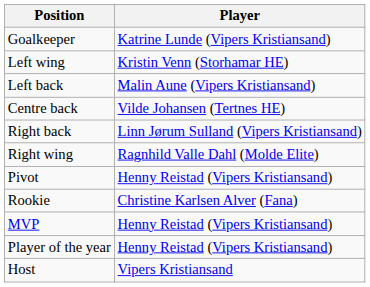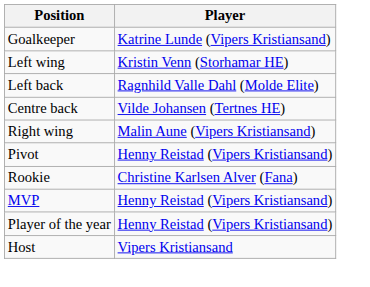 <table class="wikitable">
 <tr>
 <th>Position</th>
 <th>Player</th>
 </tr>
 <tr>
 <td>Goalkeeper</td>
 <td> <a href='#'>Katrine Lunde</a> (<a href='#'>Vipers Kristiansand</a>)</td>
 </tr>
 <tr>
 <td>Left wing</td>
 <td> <a href='#'>Kristin Venn</a> (<a href='#'>Storhamar HE</a>)</td>
 </tr>
 <tr>
 <td>Left back</td>
-<td> <a href='#'>Malin Aune</a> (<a href='#'>Vipers Kristiansand</a>)</td>
+<td> <a href='#'>Ragnhild Valle Dahl</a> (<a href='#'>Molde Elite</a>)</td>
 </tr>
 <tr>
 <td>Centre back</td>
 <td> <a href='#'>Vilde Johansen</a> (<a href='#'>Tertnes HE</a>)</td>
 </tr>
 <tr>
-<td>Right back</td>
-<td> <a href='#'>Linn Jørum Sulland</a> (<a href='#'>Vipers Kristiansand</a>)</td>
-</tr>
-<tr>
 <td>Right wing</td>
-<td> <a href='#'>Ragnhild Valle Dahl</a> (<a href='#'>Molde Elite</a>)</td>
+<td> <a href='#'>Malin Aune</a> (<a href='#'>Vipers Kristiansand</a>)</td>
 </tr>
 <tr>
 <td>Pivot</td>
 <td> <a href='#'>Henny Reistad</a> (<a href='#'>Vipers Kristiansand</a>)</td>
 </tr>
 <tr>
 <td>Rookie</td>
 <td> <a href='#'>Christine Karlsen Alver</a> (<a href='#'>Fana</a>)</td>
 </tr>
 <tr>
 <td><a href='#'>MVP</a></td>
 <td> <a href='#'>Henny Reistad</a> (<a href='#'>Vipers Kristiansand</a>)</td>
 </tr>
 <tr>
 <td>Player of the year</td>
 <td> <a href='#'>Henny Reistad</a> (<a href='#'>Vipers Kristiansand</a>)</td>
 </tr>
 <tr>
 <td>Host</td>
 <td> <a href='#'>Vipers Kristiansand</a></td>
 </tr>
 </table>
